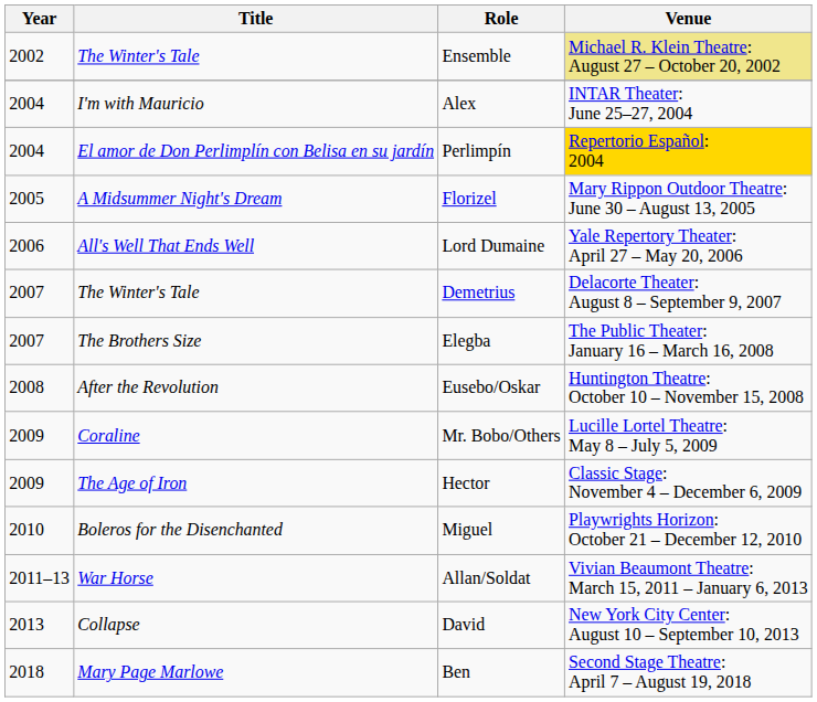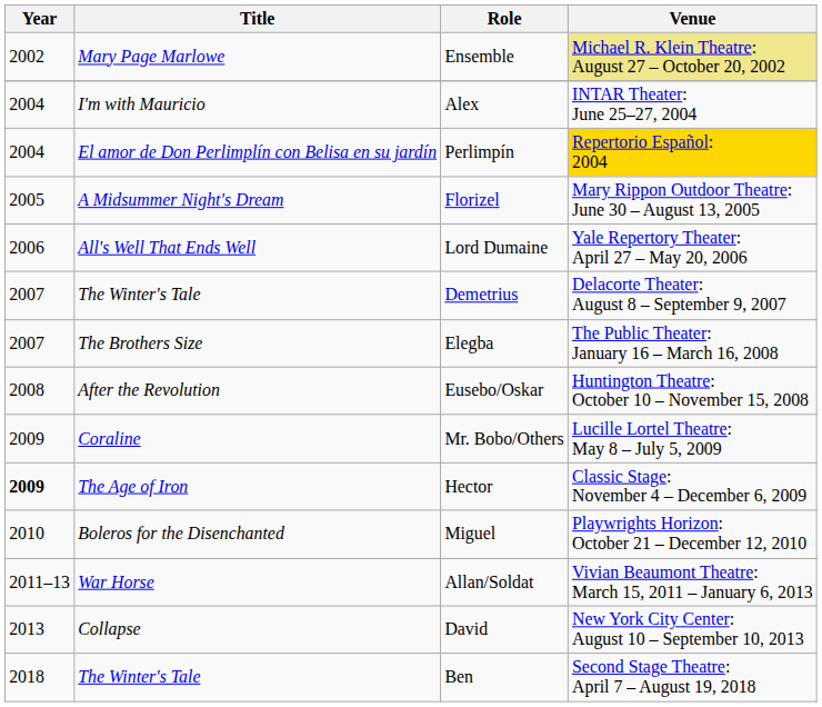 <table class="wikitable" plainrowheaders sortable" style="margin-right: 0;">
 <tr>
 <th>Year</th>
 <th>Title</th>
 <th>Role</th>
 <th class="unsortable">Venue</th>
 </tr>
 <tr>
 <td>2002</td>
-<td><em><a href='#'>The Winter's Tale</a></em></td>
+<td><em><a href='#'>Mary Page Marlowe</a></em></td>
 <td>Ensemble</td>
 <td style="background: khaki;"><a href='#'>Michael R. Klein Theatre</a>:<br>August 27 – October 20, 2002</td>
 </tr>
 <tr>
 </tr>
 <tr>
 <td>2004</td>
 <td><em>I'm with Mauricio</em></td>
 <td>Alex</td>
 <td><a href='#'>INTAR Theater</a>:<br>June 25–27, 2004</td>
 </tr>
 <tr>
 <td>2004</td>
 <td><em><a href='#'>El amor de Don Perlimplín con Belisa en su jardín</a></em></td>
 <td>Perlimpín</td>
 <td style="background: gold;"><a href='#'>Repertorio Español</a>:<br>2004</td>
 </tr>
 <tr>
 <td>2005</td>
 <td><em><a href='#'>A Midsummer Night's Dream</a></em></td>
 <td><a href='#'>Florizel</a></td>
 <td><a href='#'>Mary Rippon Outdoor Theatre</a>:<br>June 30 – August 13, 2005</td>
 </tr>
 <tr>
 <td>2006</td>
 <td><em><a href='#'>All's Well That Ends Well</a></em></td>
 <td>Lord Dumaine</td>
 <td><a href='#'>Yale Repertory Theater</a>:<br>April 27 – May 20, 2006</td>
 </tr>
 <tr>
 <td>2007</td>
 <td><em>The Winter's Tale</em></td>
 <td><a href='#'>Demetrius</a></td>
 <td><a href='#'>Delacorte Theater</a>:<br>August 8 – September 9, 2007</td>
 </tr>
 <tr>
 <td>2007</td>
 <td><em>The Brothers Size</em></td>
 <td>Elegba</td>
 <td><a href='#'>The Public Theater</a>:<br>January 16 – March 16, 2008</td>
 </tr>
 <tr>
 <td>2008</td>
 <td><em>After the Revolution</em></td>
 <td>Eusebo/Oskar</td>
 <td><a href='#'>Huntington Theatre</a>:<br>October 10 – November 15, 2008</td>
 </tr>
 <tr>
 <td>2009</td>
 <td><em><a href='#'>Coraline</a></em></td>
 <td>Mr. Bobo/Others</td>
 <td><a href='#'>Lucille Lortel Theatre</a>:<br>May 8 – July 5, 2009</td>
 </tr>
 <tr>
-<td>2009</td>
+<td><strong>2009</strong></td>
 <td><em><a href='#'>The Age of Iron</a></em></td>
 <td>Hector</td>
 <td><a href='#'>Classic Stage</a>:<br>November 4 – December 6, 2009</td>
 </tr>
 <tr>
 <td>2010</td>
 <td><em>Boleros for the Disenchanted</em></td>
 <td>Miguel</td>
 <td><a href='#'>Playwrights Horizon</a>:<br>October 21 – December 12, 2010</td>
 </tr>
 <tr>
 <td>2011–13</td>
 <td><em><a href='#'>War Horse</a></em></td>
 <td>Allan/Soldat</td>
 <td><a href='#'>Vivian Beaumont Theatre</a>:<br> March 15, 2011  – January 6, 2013</td>
 </tr>
 <tr>
 <td>2013</td>
 <td><em>Collapse</em></td>
 <td>David</td>
 <td><a href='#'>New York City Center</a>: <br> August 10 – September 10, 2013</td>
 </tr>
 <tr>
 <td>2018</td>
-<td><em><a href='#'>Mary Page Marlowe</a></em></td>
+<td><em><a href='#'>The Winter's Tale</a></em></td>
 <td>Ben</td>
 <td><a href='#'>Second Stage Theatre</a>: <br> April 7 – August 19, 2018</td>
 </tr>
 </table>
